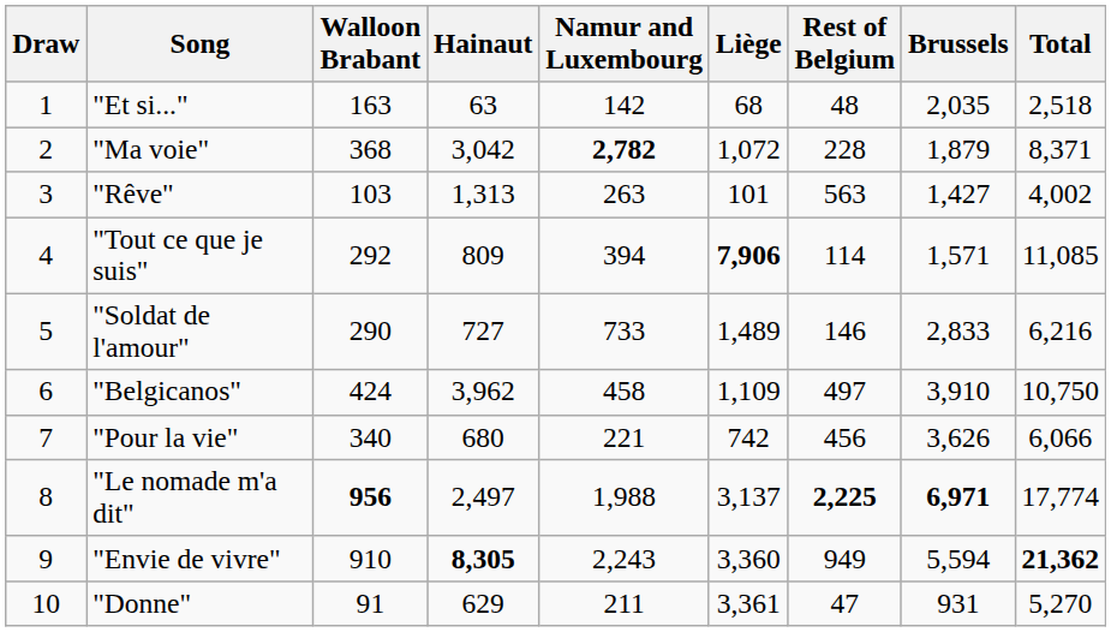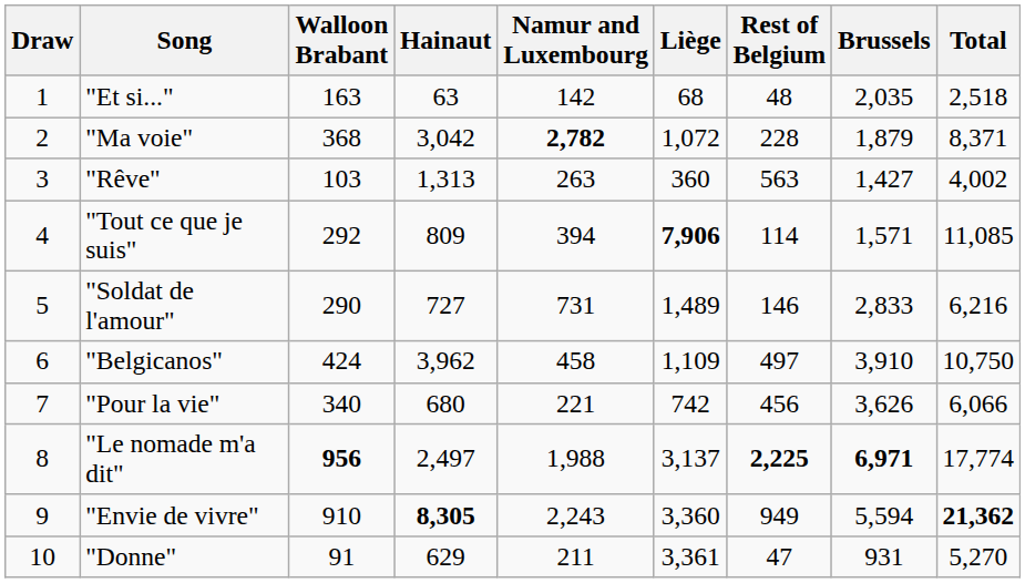 <table class="wikitable" style="margin: 1em auto 1em auto; text-align:center;">
 <tr>
 <th>Draw</th>
 <th>Song</th>
 <th>Walloon<br>Brabant</th>
 <th>Hainaut</th>
 <th>Namur and<br>Luxembourg</th>
 <th>Liège</th>
 <th>Rest of<br>Belgium</th>
 <th>Brussels</th>
 <th>Total</th>
 </tr>
 <tr --->
 <td>1</td>
 <td align="left">"Et si..."</td>
 <td>163</td>
 <td>63</td>
 <td>142</td>
 <td>68</td>
 <td>48</td>
 <td>2,035</td>
 <td>2,518</td>
 </tr>
 <tr --->
 <td>2</td>
 <td align="left">"Ma voie"</td>
 <td>368</td>
 <td>3,042</td>
 <td><strong>2,782</strong></td>
 <td>1,072</td>
 <td>228</td>
 <td>1,879</td>
 <td>8,371</td>
 </tr>
 <tr --->
 <td>3</td>
 <td align="left">"Rêve"</td>
 <td>103</td>
 <td>1,313</td>
 <td>263</td>
-<td>101</td>
+<td>360</td>
 <td>563</td>
 <td>1,427</td>
 <td>4,002</td>
 </tr>
 <tr --->
 <td>4</td>
 <td align="left">"Tout ce que je suis"</td>
 <td>292</td>
 <td>809</td>
 <td>394</td>
 <td><strong>7,906</strong></td>
 <td>114</td>
 <td>1,571</td>
 <td>11,085</td>
 </tr>
 <tr --->
 <td>5</td>
 <td align="left">"Soldat de l'amour"</td>
 <td>290</td>
 <td>727</td>
-<td>733</td>
+<td>731</td>
 <td>1,489</td>
 <td>146</td>
 <td>2,833</td>
 <td>6,216</td>
 </tr>
 <tr --->
 <td>6</td>
 <td align="left">"Belgicanos"</td>
 <td>424</td>
 <td>3,962</td>
 <td>458</td>
 <td>1,109</td>
 <td>497</td>
 <td>3,910</td>
 <td>10,750</td>
 </tr>
 <tr --->
 <td>7</td>
 <td align="left">"Pour la vie"</td>
 <td>340</td>
 <td>680</td>
 <td>221</td>
 <td>742</td>
 <td>456</td>
 <td>3,626</td>
 <td>6,066</td>
 </tr>
 <tr --->
 <td>8</td>
 <td align="left">"Le nomade m'a dit"</td>
 <td><strong>956</strong></td>
 <td>2,497</td>
 <td>1,988</td>
 <td>3,137</td>
 <td><strong>2,225</strong></td>
 <td><strong>6,971</strong></td>
 <td>17,774</td>
 </tr>
 <tr --->
 <td>9</td>
 <td align="left">"Envie de vivre"</td>
 <td>910</td>
 <td><strong>8,305</strong></td>
 <td>2,243</td>
 <td>3,360</td>
 <td>949</td>
 <td>5,594</td>
 <td><strong>21,362</strong></td>
 </tr>
 <tr --->
 <td>10</td>
 <td align="left">"Donne"</td>
 <td>91</td>
 <td>629</td>
 <td>211</td>
 <td>3,361</td>
 <td>47</td>
 <td>931</td>
 <td>5,270</td>
 </tr>
 </table>
